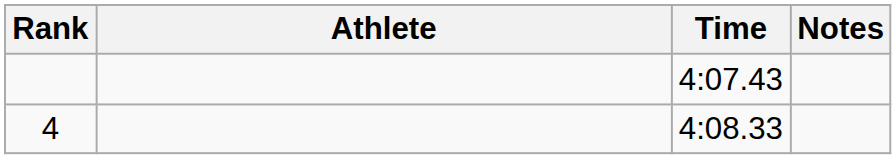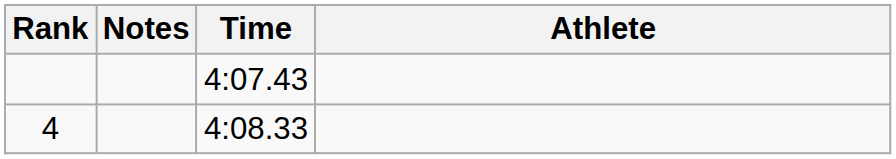 <table class="wikitable" style="text-align:center">
 <tr>
 <th>Rank</th>
+<th>Notes</th>
+<th>Time</th>
 <th Style="width:18em">Athlete</th>
-<th>Time</th>
-<th>Notes</th>
 </tr>
 <tr>
 <td></td>
+<td></td>
+<td>4:07.43</td>
 <td style="text-align:left"></td>
-<td>4:07.43</td>
-<td></td>
 </tr>
 <tr>
 <td>4</td>
+<td></td>
+<td>4:08.33</td>
 <td style="text-align:left"></td>
-<td>4:08.33</td>
-<td></td>
 </tr>
 </table>
